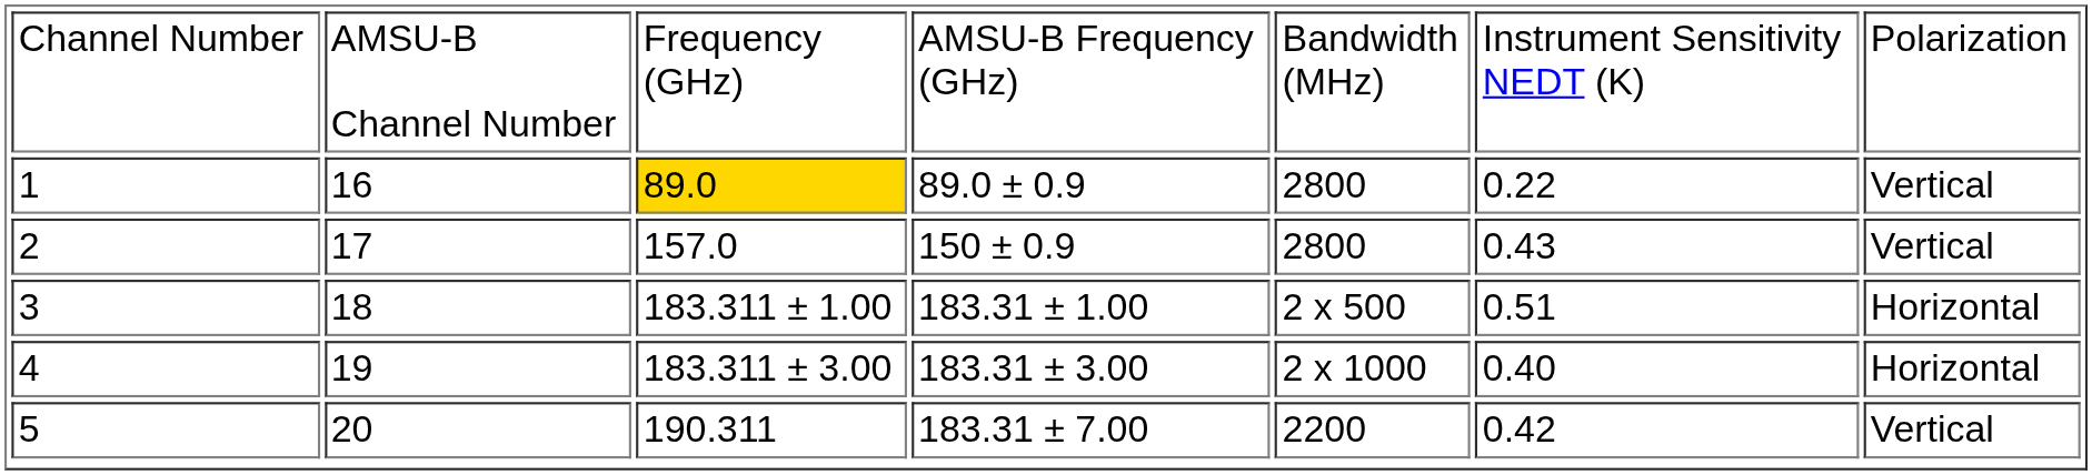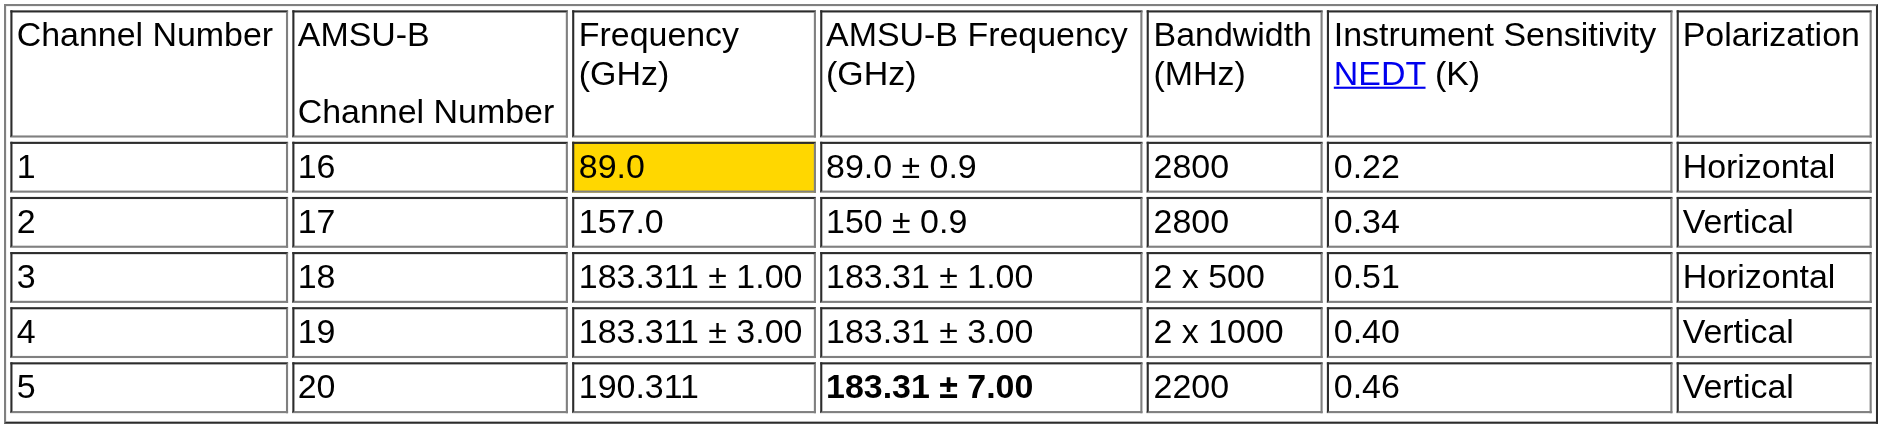 <table border="1" width="100%" cellpadding="2" cellspacing="2">
 <tr>
 <td valign="top">Channel Number</td>
 <td valign="top">AMSU-B<br><br>Channel Number</td>
 <td valign="top">Frequency<br> (GHz)</td>
 <td valign="top">AMSU-B Frequency<br> (GHz)</td>
 <td valign="top">Bandwidth<br> (MHz)</td>
 <td valign="top">Instrument Sensitivity <br> <a href='#'>NEDT</a> (K)</td>
 <td valign="top">Polarization</td>
 </tr>
 <tr>
 <td>1</td>
 <td>16</td>
 <td style="background: gold;">89.0</td>
 <td>89.0 ± 0.9</td>
 <td>2800</td>
 <td>0.22</td>
-<td>Vertical</td>
+<td>Horizontal</td>
 </tr>
 <tr>
 <td>2</td>
 <td>17</td>
 <td>157.0</td>
 <td>150 ± 0.9</td>
 <td>2800</td>
-<td>0.43</td>
+<td>0.34</td>
 <td>Vertical</td>
 </tr>
 <tr>
 <td>3</td>
 <td>18</td>
 <td>183.311 ± 1.00</td>
 <td>183.31 ± 1.00</td>
 <td>2 x 500</td>
 <td>0.51</td>
 <td>Horizontal</td>
 </tr>
 <tr>
 <td>4</td>
 <td>19</td>
 <td>183.311 ± 3.00</td>
 <td>183.31 ± 3.00</td>
 <td>2 x 1000</td>
 <td>0.40</td>
-<td>Horizontal</td>
+<td>Vertical</td>
 </tr>
 <tr>
 <td>5</td>
 <td>20</td>
 <td>190.311</td>
-<td>183.31 ± 7.00</td>
+<td><strong>183.31 ± 7.00</strong></td>
 <td>2200</td>
-<td>0.42</td>
+<td>0.46</td>
 <td>Vertical</td>
 </tr>
 <tr>
 </tr>
 </table>
